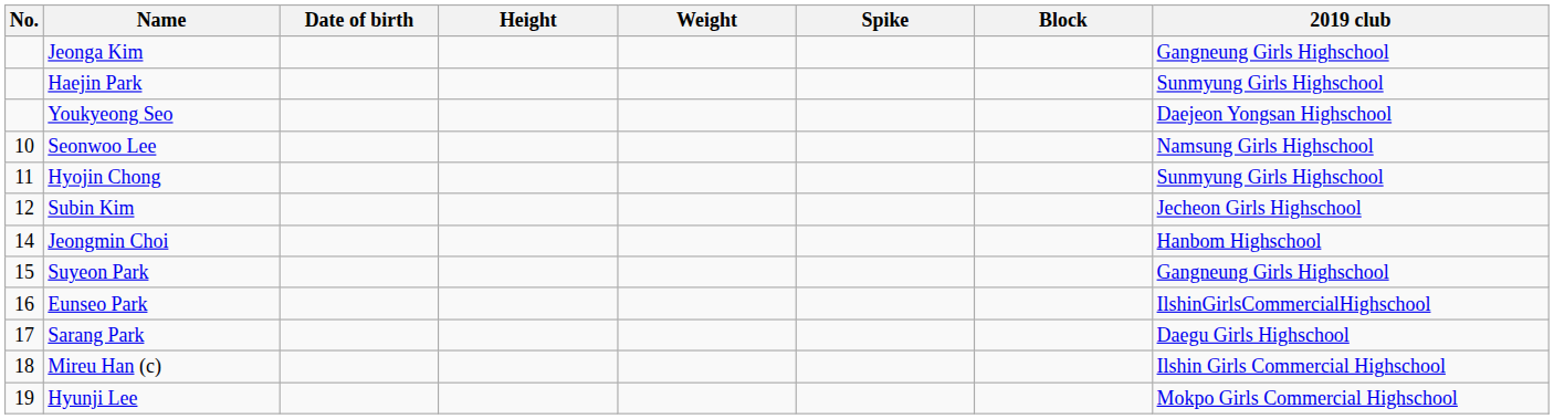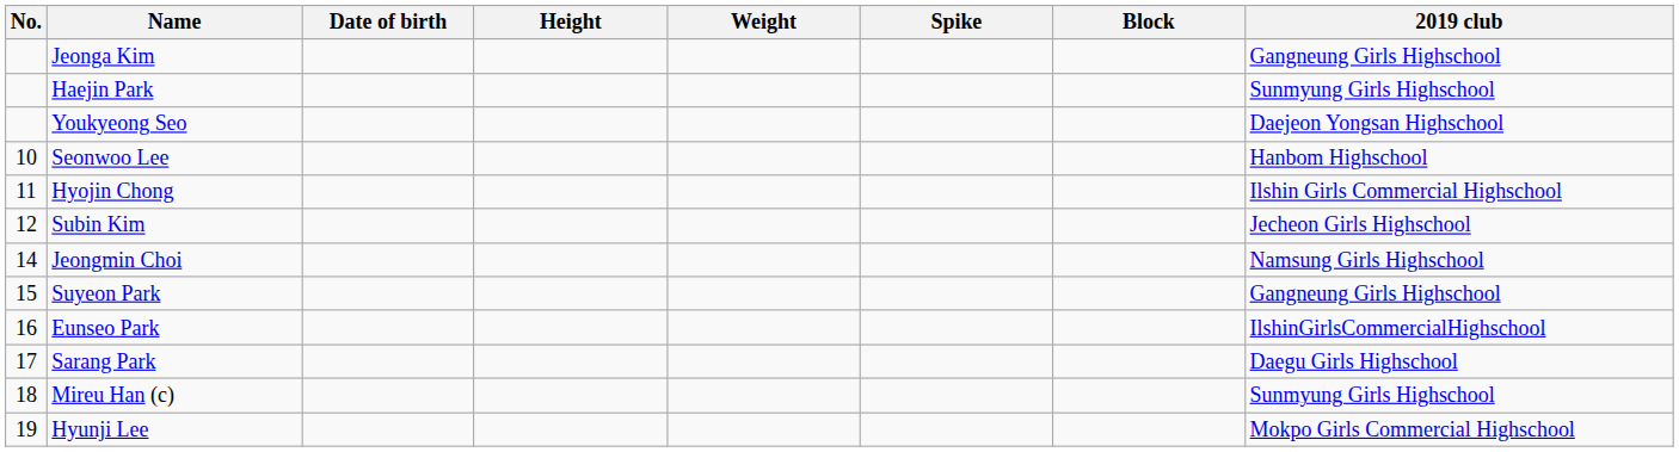 <table class="wikitable sortable" style="font-size:100%; text-align:center;">
 <tr>
 <th>No.</th>
 <th style="width:12em">Name</th>
 <th style="width:8em">Date of birth</th>
 <th style="width:9em">Height</th>
 <th style="width:9em">Weight</th>
 <th style="width:9em">Spike</th>
 <th style="width:9em">Block</th>
 <th style="width:20em">2019 club</th>
 </tr>
 <tr>
 <td></td>
 <td align=left><a href='#'>Jeonga Kim</a></td>
 <td align=right></td>
 <td></td>
 <td></td>
 <td></td>
 <td></td>
 <td align=left> <a href='#'>Gangneung Girls Highschool</a></td>
 </tr>
 <tr>
 <td></td>
 <td align=left><a href='#'>Haejin Park</a></td>
 <td align=right></td>
 <td></td>
 <td></td>
 <td></td>
 <td></td>
 <td align=left> <a href='#'>Sunmyung Girls Highschool</a></td>
 </tr>
 <tr>
 <td></td>
 <td align=left><a href='#'>Youkyeong Seo</a></td>
 <td align=right></td>
 <td></td>
 <td></td>
 <td></td>
 <td></td>
 <td align=left> <a href='#'>Daejeon Yongsan Highschool</a></td>
 </tr>
 <tr>
 <td>10</td>
 <td align=left><a href='#'>Seonwoo Lee</a></td>
 <td align=right></td>
 <td></td>
 <td></td>
 <td></td>
 <td></td>
-<td align=left> <a href='#'>Namsung Girls Highschool</a></td>
+<td align=left> <a href='#'>Hanbom Highschool</a></td>
 </tr>
 <tr>
 <td>11</td>
 <td align=left><a href='#'>Hyojin Chong</a></td>
 <td align=right></td>
 <td></td>
 <td></td>
 <td></td>
 <td></td>
-<td align=left> <a href='#'>Sunmyung Girls Highschool</a></td>
+<td align=left> <a href='#'>Ilshin Girls Commercial Highschool</a></td>
 </tr>
 <tr>
 <td>12</td>
 <td align=left><a href='#'>Subin Kim</a></td>
 <td align=right></td>
 <td></td>
 <td></td>
 <td></td>
 <td></td>
 <td align=left> <a href='#'>Jecheon Girls Highschool</a></td>
 </tr>
 <tr>
 <td>14</td>
 <td align=left><a href='#'>Jeongmin Choi</a></td>
 <td align=right></td>
 <td></td>
 <td></td>
 <td></td>
 <td></td>
-<td align=left> <a href='#'>Hanbom Highschool</a></td>
+<td align=left> <a href='#'>Namsung Girls Highschool</a></td>
 </tr>
 <tr>
 <td>15</td>
 <td align=left><a href='#'>Suyeon Park</a></td>
 <td align=right></td>
 <td></td>
 <td></td>
 <td></td>
 <td></td>
 <td align=left> <a href='#'>Gangneung Girls Highschool</a></td>
 </tr>
 <tr>
 <td>16</td>
 <td align=left><a href='#'>Eunseo Park</a></td>
 <td align=right></td>
 <td></td>
 <td></td>
 <td></td>
 <td></td>
 <td align=left> <a href='#'>IlshinGirlsCommercialHighschool</a></td>
 </tr>
 <tr>
 <td>17</td>
 <td align=left><a href='#'>Sarang Park</a></td>
 <td align=right></td>
 <td></td>
 <td></td>
 <td></td>
 <td></td>
 <td align=left> <a href='#'>Daegu Girls Highschool</a></td>
 </tr>
 <tr>
 <td>18</td>
 <td align=left><a href='#'>Mireu Han</a> (c)</td>
 <td align=right></td>
 <td></td>
 <td></td>
 <td></td>
 <td></td>
-<td align=left> <a href='#'>Ilshin Girls Commercial Highschool</a></td>
+<td align=left> <a href='#'>Sunmyung Girls Highschool</a></td>
 </tr>
 <tr>
 <td>19</td>
 <td align=left><a href='#'>Hyunji Lee</a></td>
 <td align=right></td>
 <td></td>
 <td></td>
 <td></td>
 <td></td>
 <td align=left> <a href='#'>Mokpo Girls Commercial Highschool</a></td>
 </tr>
 </table>
